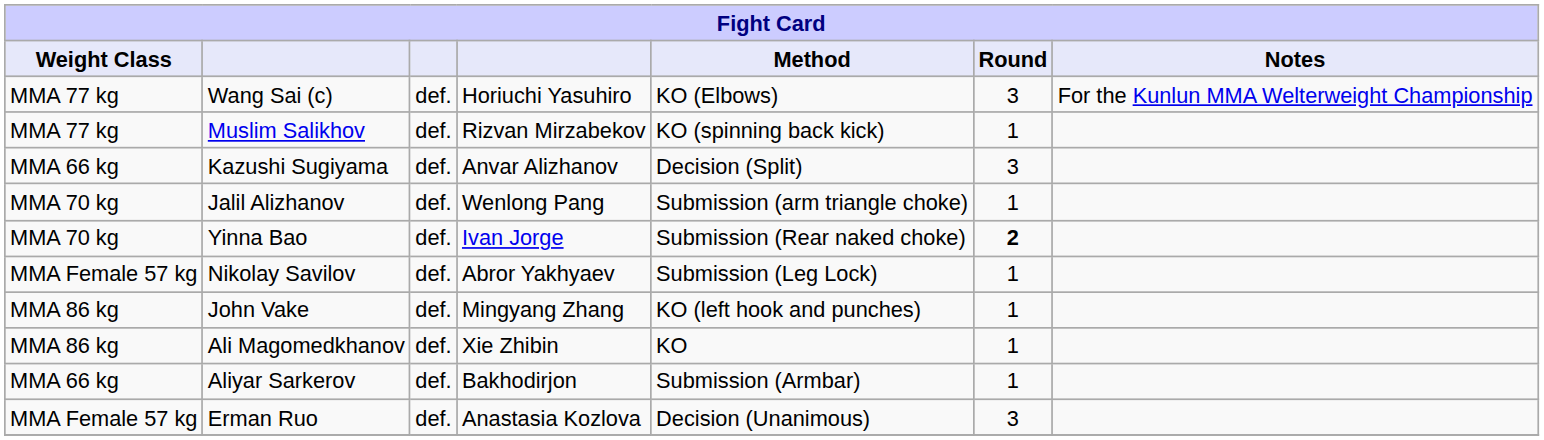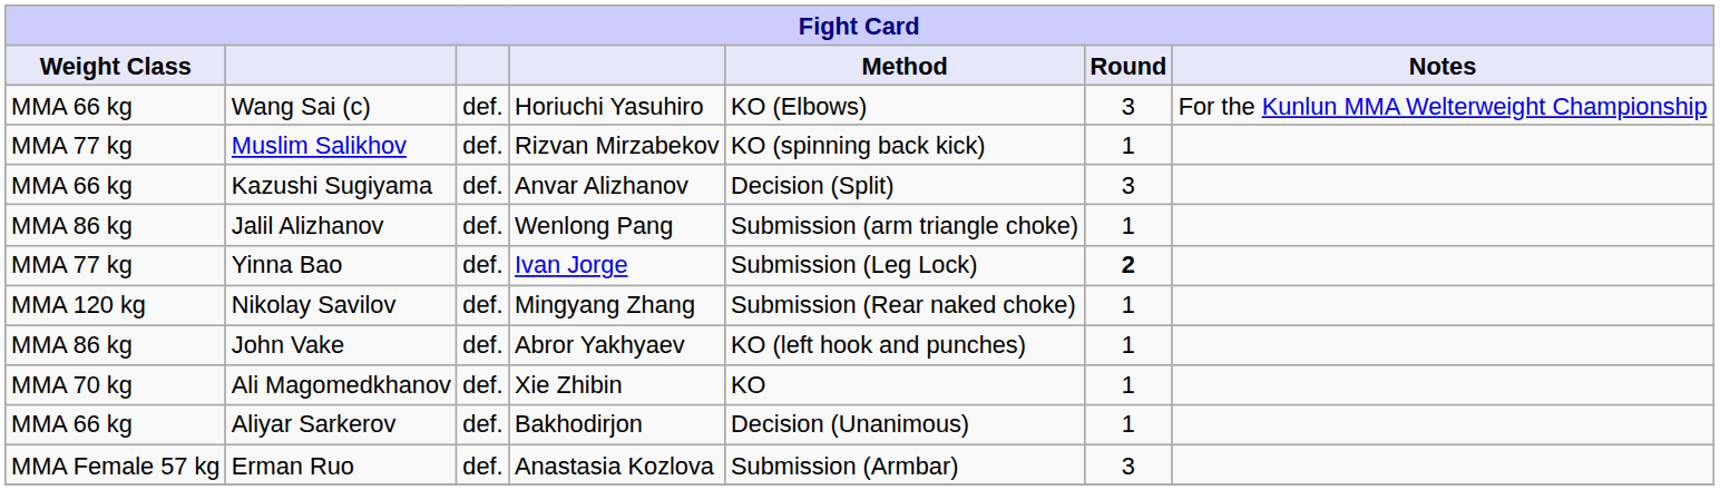 <table class="wikitable" style="font-size: 80%;">
 <tr>
 <th colspan="8" style="background-color: #ccf; color: #000080; text-align: center;"><strong>Fight Card</strong></th>
 </tr>
 <tr>
 <th colspan="1" style="background-color: #E6E8FA; color: #000000; text-align: center;">Weight Class</th>
 <th colspan="1" style="background-color: #E6E8FA; color: #000000; text-align: center;"></th>
 <th colspan="1" style="background-color: #E6E8FA; color: #000000; text-align: center;"></th>
 <th colspan="1" style="background-color: #E6E8FA; color: #000000; text-align: center;"></th>
 <th colspan="1" style="background-color: #E6E8FA; color: #000000; text-align: center;">Method</th>
 <th colspan="1" style="background-color: #E6E8FA; color: #000000; text-align: center;">Round</th>
 <th colspan="1" style="background-color: #E6E8FA; color: #000000; text-align: center;">Notes</th>
 </tr>
 <tr>
-<td>MMA 77 kg</td>
+<td>MMA 66 kg</td>
 <td> Wang Sai (c)</td>
 <td align=center>def.</td>
 <td> Horiuchi Yasuhiro</td>
 <td>KO (Elbows)</td>
 <td align=center>3</td>
 <td>For the <a href='#'>Kunlun MMA Welterweight Championship</a></td>
 </tr>
 <tr>
 <td>MMA 77 kg</td>
 <td> <a href='#'>Muslim Salikhov</a></td>
 <td align=center>def.</td>
 <td> Rizvan Mirzabekov</td>
 <td>KO (spinning back kick)</td>
 <td align=center>1</td>
 <td></td>
 </tr>
 <tr>
 <td>MMA 66 kg</td>
 <td> Kazushi Sugiyama</td>
 <td align=center>def.</td>
 <td> Anvar Alizhanov</td>
 <td>Decision (Split)</td>
 <td align=center>3</td>
 <td></td>
 </tr>
 <tr>
-<td>MMA 70 kg</td>
+<td>MMA 86 kg</td>
 <td> Jalil Alizhanov</td>
 <td align=center>def.</td>
 <td> Wenlong Pang</td>
 <td>Submission (arm triangle choke)</td>
 <td align=center>1</td>
 <td></td>
 </tr>
 <tr>
-<td>MMA 70 kg</td>
+<td>MMA 77 kg</td>
 <td> Yinna Bao</td>
 <td align=center>def.</td>
 <td> <a href='#'>Ivan Jorge</a></td>
-<td>Submission (Rear naked choke)</td>
+<td>Submission (Leg Lock)</td>
 <td align=center><strong>2</strong></td>
 <td></td>
 </tr>
 <tr>
-<td>MMA Female 57 kg</td>
+<td>MMA 120 kg</td>
 <td> Nikolay Savilov</td>
 <td align=center>def.</td>
-<td> Abror Yakhyaev</td>
-<td>Submission (Leg Lock)</td>
+<td> Mingyang Zhang</td>
+<td>Submission (Rear naked choke)</td>
 <td align=center>1</td>
 <td></td>
 </tr>
 <tr>
 <td>MMA 86 kg</td>
 <td> John Vake</td>
 <td align=center>def.</td>
-<td> Mingyang Zhang</td>
+<td> Abror Yakhyaev</td>
 <td>KO (left hook and punches)</td>
 <td align=center>1</td>
 <td></td>
 </tr>
 <tr>
-<td>MMA 86 kg</td>
+<td>MMA 70 kg</td>
 <td> Ali Magomedkhanov</td>
 <td align=center>def.</td>
 <td> Xie Zhibin</td>
 <td>KO</td>
 <td align=center>1</td>
 <td></td>
 </tr>
 <tr>
 <td>MMA 66 kg</td>
 <td> Aliyar Sarkerov</td>
 <td align=center>def.</td>
 <td> Bakhodirjon</td>
-<td>Submission (Armbar)</td>
+<td>Decision (Unanimous)</td>
 <td align=center>1</td>
 <td></td>
 </tr>
 <tr>
 <td>MMA Female 57 kg</td>
 <td> Erman Ruo</td>
 <td align=center>def.</td>
 <td> Anastasia Kozlova</td>
-<td>Decision (Unanimous)</td>
+<td>Submission (Armbar)</td>
 <td align=center>3</td>
 <td></td>
 </tr>
 <tr>
 </tr>
 </table>
